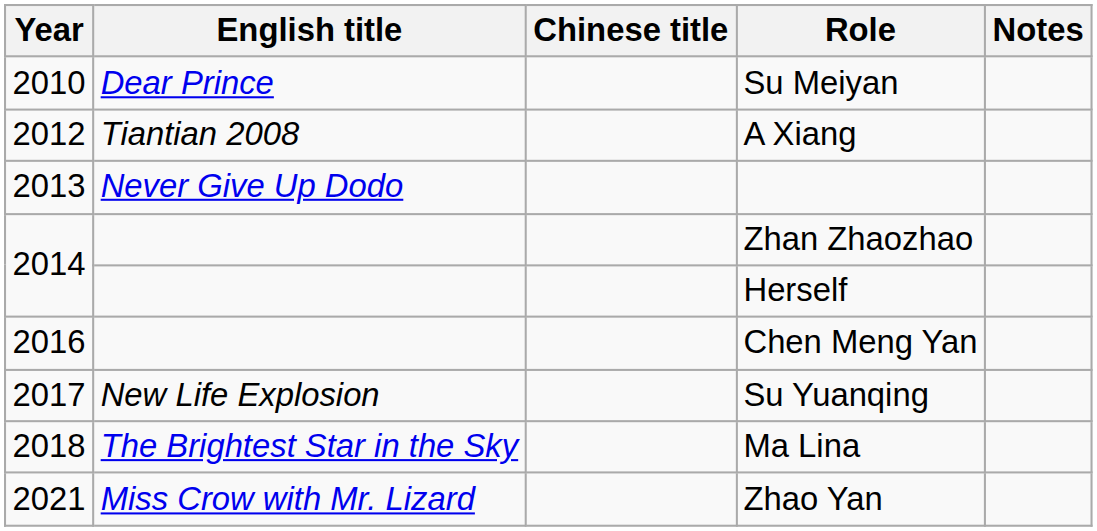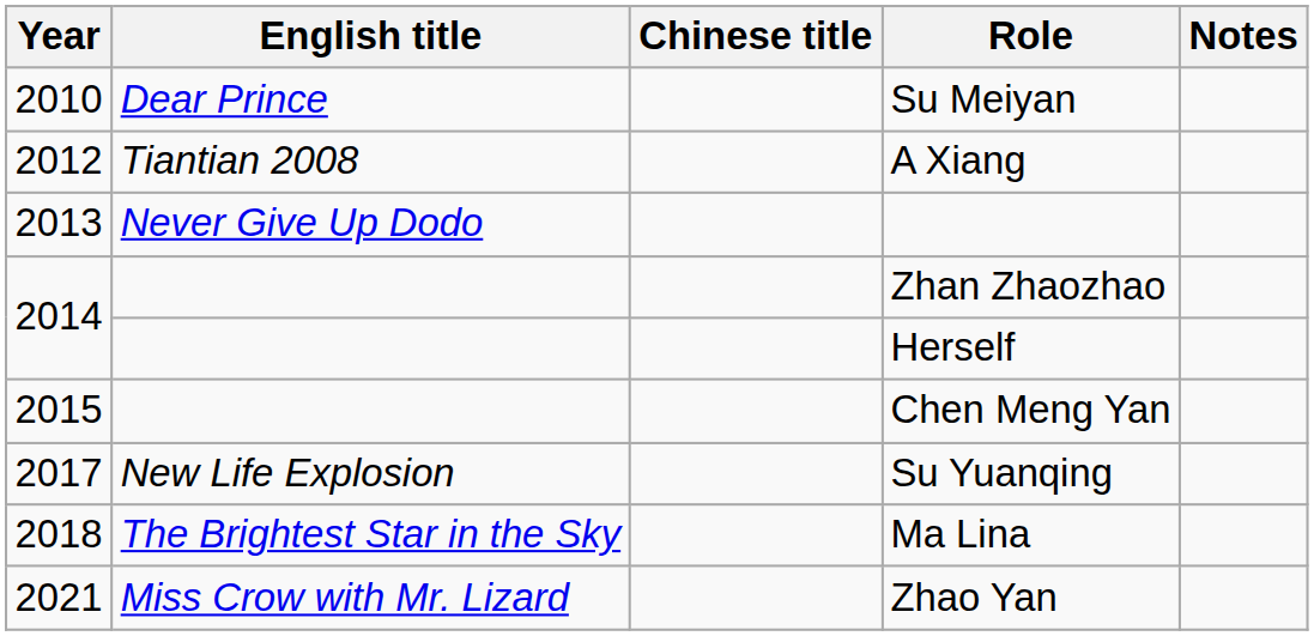 <table class="wikitable">
 <tr>
 <th>Year</th>
 <th>English title</th>
 <th>Chinese title</th>
 <th>Role</th>
 <th>Notes</th>
 </tr>
 <tr>
 <td rowspan="1">2010</td>
 <td><em><a href='#'>Dear Prince</a></em></td>
 <td></td>
 <td>Su Meiyan</td>
 <td></td>
 </tr>
 <tr>
 <td>2012</td>
 <td><em>Tiantian 2008</em></td>
 <td></td>
 <td>A Xiang</td>
 <td></td>
 </tr>
 <tr>
 <td>2013</td>
 <td><em><a href='#'>Never Give Up Dodo</a></em></td>
 <td></td>
 <td></td>
 <td></td>
 </tr>
 <tr>
 <td rowspan="2">2014</td>
 <td></td>
 <td></td>
 <td>Zhan Zhaozhao</td>
 <td></td>
 </tr>
 <tr>
 <td></td>
 <td></td>
 <td>Herself</td>
 <td></td>
 </tr>
 <tr>
-<td rowspan="1">2016</td>
+<td rowspan="1">2015</td>
 <td></td>
 <td></td>
 <td>Chen Meng Yan</td>
 <td></td>
 </tr>
 <tr>
 <td rowspan="1">2017</td>
 <td><em>New Life Explosion</em></td>
 <td></td>
 <td>Su Yuanqing</td>
 <td></td>
 </tr>
 <tr>
 <td>2018</td>
 <td><em><a href='#'>The Brightest Star in the Sky</a></em></td>
 <td></td>
 <td>Ma Lina</td>
 <td></td>
 </tr>
 <tr>
 <td>2021</td>
 <td><em><a href='#'>Miss Crow with Mr. Lizard</a></em></td>
 <td></td>
 <td>Zhao Yan</td>
 <td></td>
 </tr>
 </table>
